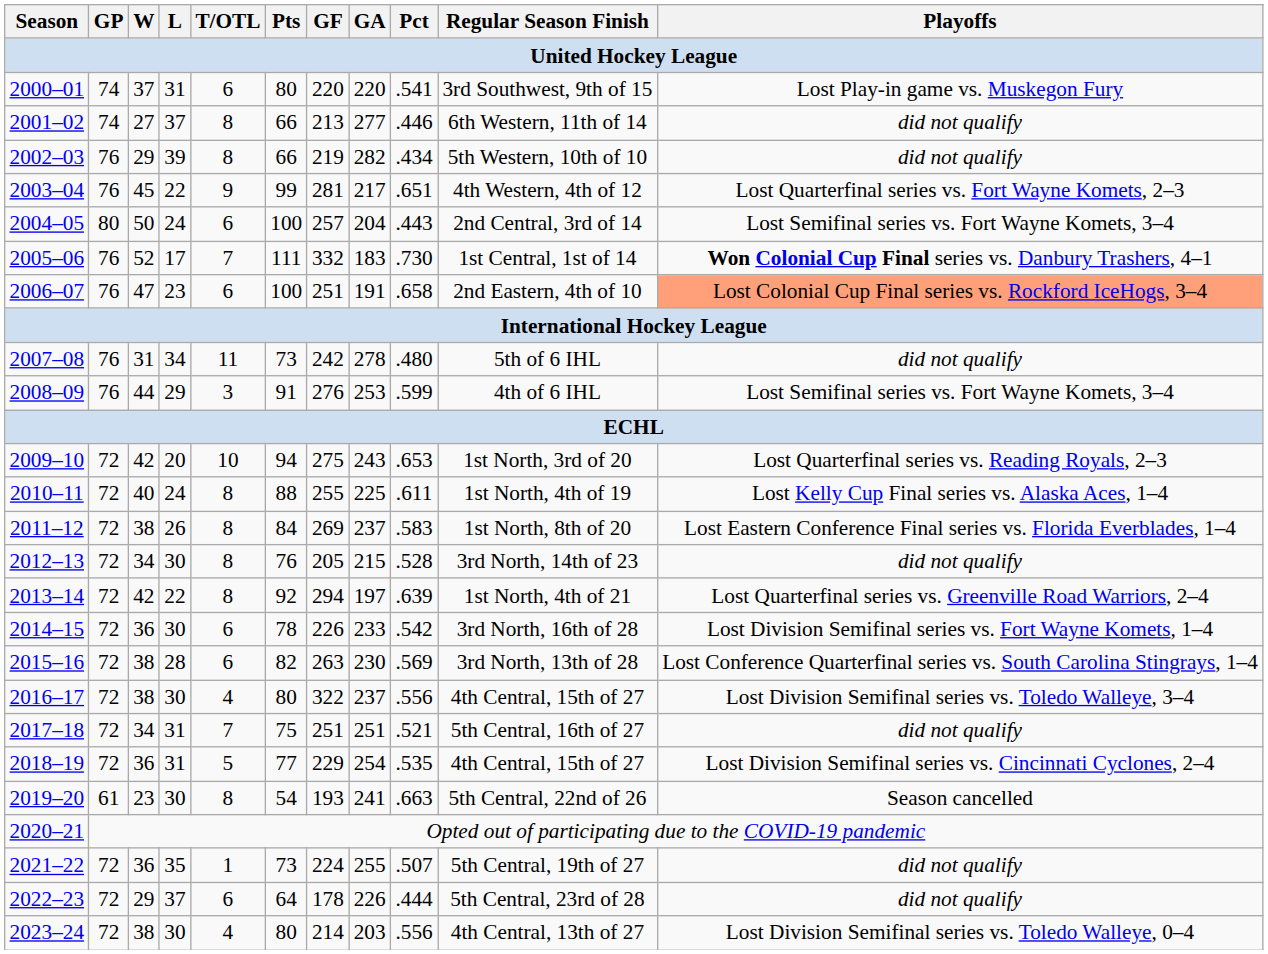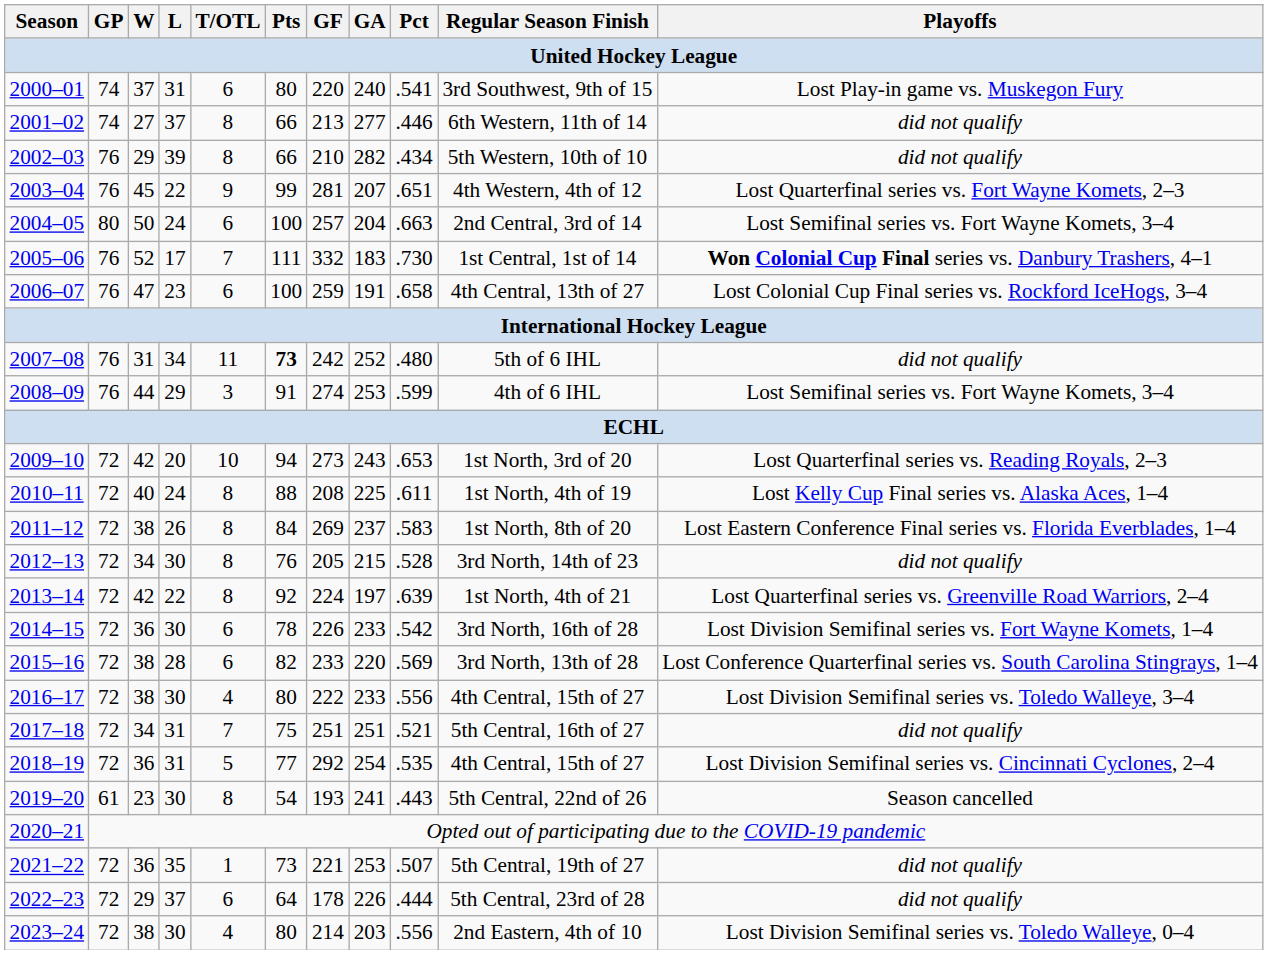 <table class="wikitable" style="text-align:center;">
 <tr>
 <th>Season</th>
 <th>GP</th>
 <th>W</th>
 <th>L</th>
 <th>T/OTL</th>
 <th>Pts</th>
 <th>GF</th>
 <th>GA</th>
 <th>Pct</th>
 <th>Regular Season Finish</th>
 <th>Playoffs</th>
 </tr>
 <tr>
 <td colspan=20 style="background:#cedff2"><strong>United Hockey League</strong></td>
 </tr>
 <tr>
 <td><a href='#'>2000–01</a></td>
 <td>74</td>
 <td>37</td>
 <td>31</td>
 <td>6</td>
 <td>80</td>
 <td>220</td>
-<td>220</td>
+<td>240</td>
 <td>.541</td>
 <td>3rd Southwest, 9th of 15</td>
 <td>Lost Play-in game vs. <a href='#'>Muskegon Fury</a></td>
 </tr>
 <tr>
 <td><a href='#'>2001–02</a></td>
 <td>74</td>
 <td>27</td>
 <td>37</td>
 <td>8</td>
 <td>66</td>
 <td>213</td>
 <td>277</td>
 <td>.446</td>
 <td>6th Western, 11th of 14</td>
 <td><em>did not qualify</em></td>
 </tr>
 <tr>
 <td><a href='#'>2002–03</a></td>
 <td>76</td>
 <td>29</td>
 <td>39</td>
 <td>8</td>
 <td>66</td>
-<td>219</td>
+<td>210</td>
 <td>282</td>
 <td>.434</td>
 <td>5th Western, 10th of 10</td>
 <td><em>did not qualify</em></td>
 </tr>
 <tr>
 <td><a href='#'>2003–04</a></td>
 <td>76</td>
 <td>45</td>
 <td>22</td>
 <td>9</td>
 <td>99</td>
 <td>281</td>
-<td>217</td>
+<td>207</td>
 <td>.651</td>
 <td>4th Western, 4th of 12</td>
 <td>Lost Quarterfinal series vs. <a href='#'>Fort Wayne Komets</a>, 2–3</td>
 </tr>
 <tr>
 <td><a href='#'>2004–05</a></td>
 <td>80</td>
 <td>50</td>
 <td>24</td>
 <td>6</td>
 <td>100</td>
 <td>257</td>
 <td>204</td>
-<td>.443</td>
+<td>.663</td>
 <td>2nd Central, 3rd of 14</td>
 <td>Lost Semifinal series vs. Fort Wayne Komets, 3–4</td>
 </tr>
 <tr>
 <td><a href='#'>2005–06</a></td>
 <td>76</td>
 <td>52</td>
 <td>17</td>
 <td>7</td>
 <td>111</td>
 <td>332</td>
 <td>183</td>
 <td>.730</td>
 <td>1st Central, 1st of 14</td>
 <td><strong>Won <a href='#'>Colonial Cup</a> Final</strong> series vs. <a href='#'>Danbury Trashers</a>, 4–1</td>
 </tr>
 <tr>
 <td><a href='#'>2006–07</a></td>
 <td>76</td>
 <td>47</td>
 <td>23</td>
 <td>6</td>
 <td>100</td>
-<td>251</td>
+<td>259</td>
 <td>191</td>
 <td>.658</td>
-<td>2nd Eastern, 4th of 10</td>
-<td style="background: lightsalmon;">Lost Colonial Cup Final series vs. <a href='#'>Rockford IceHogs</a>, 3–4</td>
+<td>4th Central, 13th of 27</td>
+<td>Lost Colonial Cup Final series vs. <a href='#'>Rockford IceHogs</a>, 3–4</td>
 </tr>
 <tr>
 <td colspan=20 style="background:#cedff2"><strong>International Hockey League</strong></td>
 </tr>
 <tr>
 <td><a href='#'>2007–08</a></td>
 <td>76</td>
 <td>31</td>
 <td>34</td>
 <td>11</td>
-<td>73</td>
+<td><strong>73</strong></td>
 <td>242</td>
-<td>278</td>
+<td>252</td>
 <td>.480</td>
 <td>5th of 6 IHL</td>
 <td><em>did not qualify</em></td>
 </tr>
 <tr>
 <td><a href='#'>2008–09</a></td>
 <td>76</td>
 <td>44</td>
 <td>29</td>
 <td>3</td>
 <td>91</td>
-<td>276</td>
+<td>274</td>
 <td>253</td>
 <td>.599</td>
 <td>4th of 6 IHL</td>
 <td>Lost Semifinal series vs. Fort Wayne Komets, 3–4</td>
 </tr>
 <tr>
 <td colspan=20 style="background:#cedff2"><strong>ECHL</strong></td>
 </tr>
 <tr>
 <td><a href='#'>2009–10</a></td>
 <td>72</td>
 <td>42</td>
 <td>20</td>
 <td>10</td>
 <td>94</td>
-<td>275</td>
+<td>273</td>
 <td>243</td>
 <td>.653</td>
 <td>1st North, 3rd of 20</td>
 <td>Lost Quarterfinal series vs. <a href='#'>Reading Royals</a>, 2–3</td>
 </tr>
 <tr>
 <td><a href='#'>2010–11</a></td>
 <td>72</td>
 <td>40</td>
 <td>24</td>
 <td>8</td>
 <td>88</td>
-<td>255</td>
+<td>208</td>
 <td>225</td>
 <td>.611</td>
 <td>1st North, 4th of 19</td>
 <td>Lost <a href='#'>Kelly Cup</a> Final series vs. <a href='#'>Alaska Aces</a>, 1–4</td>
 </tr>
 <tr>
 <td><a href='#'>2011–12</a></td>
 <td>72</td>
 <td>38</td>
 <td>26</td>
 <td>8</td>
 <td>84</td>
 <td>269</td>
 <td>237</td>
 <td>.583</td>
 <td>1st North, 8th of 20</td>
 <td>Lost Eastern Conference Final series vs. <a href='#'>Florida Everblades</a>, 1–4</td>
 </tr>
 <tr>
 <td><a href='#'>2012–13</a></td>
 <td>72</td>
 <td>34</td>
 <td>30</td>
 <td>8</td>
 <td>76</td>
 <td>205</td>
 <td>215</td>
 <td>.528</td>
 <td>3rd North, 14th of 23</td>
 <td><em>did not qualify</em></td>
 </tr>
 <tr>
 <td><a href='#'>2013–14</a></td>
 <td>72</td>
 <td>42</td>
 <td>22</td>
 <td>8</td>
 <td>92</td>
-<td>294</td>
+<td>224</td>
 <td>197</td>
 <td>.639</td>
 <td>1st North, 4th of 21</td>
 <td>Lost Quarterfinal series vs. <a href='#'>Greenville Road Warriors</a>, 2–4</td>
 </tr>
 <tr>
 <td><a href='#'>2014–15</a></td>
 <td>72</td>
 <td>36</td>
 <td>30</td>
 <td>6</td>
 <td>78</td>
 <td>226</td>
 <td>233</td>
 <td>.542</td>
 <td>3rd North, 16th of 28</td>
 <td>Lost Division Semifinal series vs. <a href='#'>Fort Wayne Komets</a>, 1–4</td>
 </tr>
 <tr>
 <td><a href='#'>2015–16</a></td>
 <td>72</td>
 <td>38</td>
 <td>28</td>
 <td>6</td>
 <td>82</td>
-<td>263</td>
-<td>230</td>
+<td>233</td>
+<td>220</td>
 <td>.569</td>
 <td>3rd North, 13th of 28</td>
 <td>Lost Conference Quarterfinal series vs. <a href='#'>South Carolina Stingrays</a>, 1–4</td>
 </tr>
 <tr>
 <td><a href='#'>2016–17</a></td>
 <td>72</td>
 <td>38</td>
 <td>30</td>
 <td>4</td>
 <td>80</td>
-<td>322</td>
-<td>237</td>
+<td>222</td>
+<td>233</td>
 <td>.556</td>
 <td>4th Central, 15th of 27</td>
 <td>Lost Division Semifinal series vs. <a href='#'>Toledo Walleye</a>, 3–4</td>
 </tr>
 <tr>
 <td><a href='#'>2017–18</a></td>
 <td>72</td>
 <td>34</td>
 <td>31</td>
 <td>7</td>
 <td>75</td>
 <td>251</td>
 <td>251</td>
 <td>.521</td>
 <td>5th Central, 16th of 27</td>
 <td><em>did not qualify</em></td>
 </tr>
 <tr>
 <td><a href='#'>2018–19</a></td>
 <td>72</td>
 <td>36</td>
 <td>31</td>
 <td>5</td>
 <td>77</td>
-<td>229</td>
+<td>292</td>
 <td>254</td>
 <td>.535</td>
 <td>4th Central, 15th of 27</td>
 <td>Lost Division Semifinal series vs. <a href='#'>Cincinnati Cyclones</a>, 2–4</td>
 </tr>
 <tr>
 <td><a href='#'>2019–20</a></td>
 <td>61</td>
 <td>23</td>
 <td>30</td>
 <td>8</td>
 <td>54</td>
 <td>193</td>
 <td>241</td>
-<td>.663</td>
+<td>.443</td>
 <td>5th Central, 22nd of 26</td>
 <td>Season cancelled</td>
 </tr>
 <tr>
 <td><a href='#'>2020–21</a></td>
 <td colspan=10><em>Opted out of participating due to the <a href='#'>COVID-19 pandemic</a></em></td>
 </tr>
 <tr>
 <td><a href='#'>2021–22</a></td>
 <td>72</td>
 <td>36</td>
 <td>35</td>
 <td>1</td>
 <td>73</td>
-<td>224</td>
-<td>255</td>
+<td>221</td>
+<td>253</td>
 <td>.507</td>
 <td>5th Central, 19th of 27</td>
 <td><em>did not qualify</em></td>
 </tr>
 <tr>
 <td><a href='#'>2022–23</a></td>
 <td>72</td>
 <td>29</td>
 <td>37</td>
 <td>6</td>
 <td>64</td>
 <td>178</td>
 <td>226</td>
 <td>.444</td>
 <td>5th Central, 23rd of 28</td>
 <td><em>did not qualify</em></td>
 </tr>
 <tr>
 <td><a href='#'>2023–24</a></td>
 <td>72</td>
 <td>38</td>
 <td>30</td>
 <td>4</td>
 <td>80</td>
 <td>214</td>
 <td>203</td>
 <td>.556</td>
-<td>4th Central, 13th of 27</td>
+<td>2nd Eastern, 4th of 10</td>
 <td>Lost Division Semifinal series vs. <a href='#'>Toledo Walleye</a>, 0–4</td>
 </tr>
 </table>
